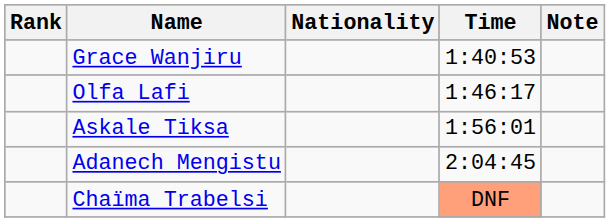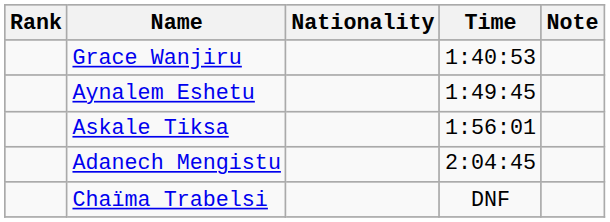 <table class="wikitable sortable" style="text-align:center">
 <tr>
 <th>Rank</th>
 <th>Name</th>
 <th>Nationality</th>
 <th>Time</th>
 <th>Note</th>
 </tr>
 <tr>
 <td></td>
 <td align="left"><a href='#'>Grace Wanjiru</a></td>
 <td align=left></td>
 <td>1:40:53</td>
 <td></td>
 </tr>
 <tr>
 <td></td>
-<td align="left"><a href='#'>Olfa Lafi</a></td>
+<td align="left"><a href='#'>Aynalem Eshetu</a></td>
 <td align=left></td>
-<td>1:46:17</td>
+<td>1:49:45</td>
 <td></td>
 </tr>
 <tr>
 <td></td>
 <td align="left"><a href='#'>Askale Tiksa</a></td>
 <td align=left></td>
 <td>1:56:01</td>
 <td></td>
 </tr>
 <tr>
 <td></td>
 <td align="left"><a href='#'>Adanech Mengistu</a></td>
 <td align=left></td>
 <td>2:04:45</td>
 <td></td>
 </tr>
 <tr>
 <td></td>
 <td align="left"><a href='#'>Chaïma Trabelsi</a></td>
 <td align=left></td>
-<td style="background: lightsalmon;">DNF</td>
+<td>DNF</td>
 <td></td>
 </tr>
 </table>
